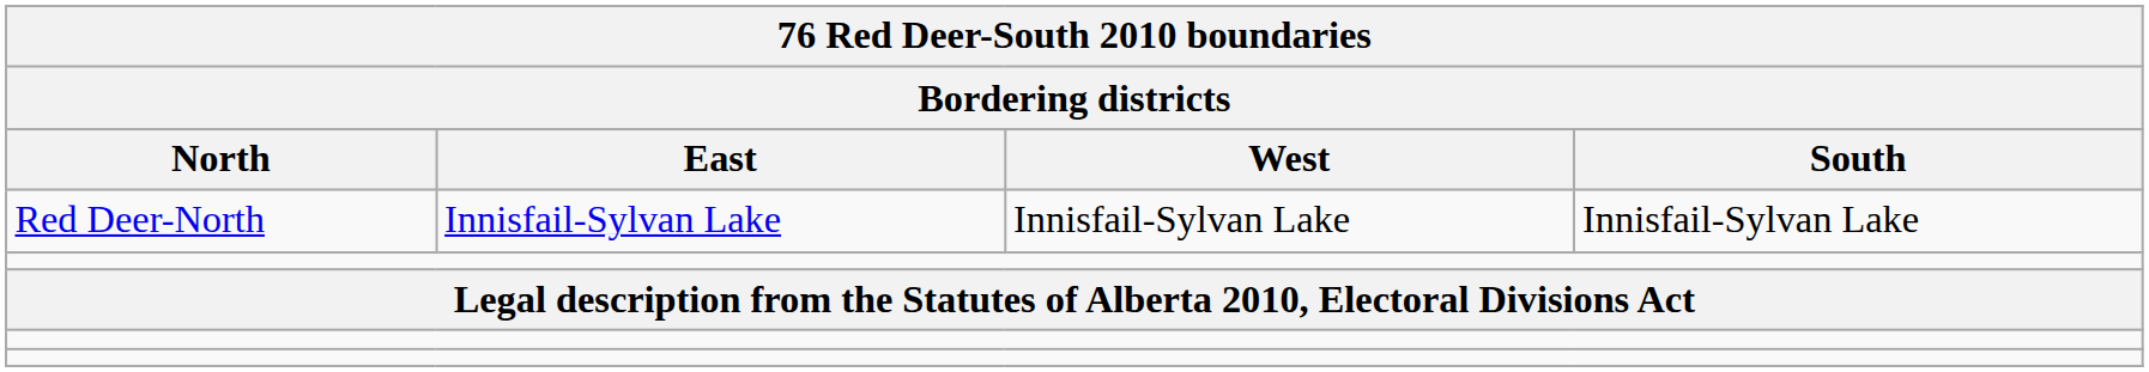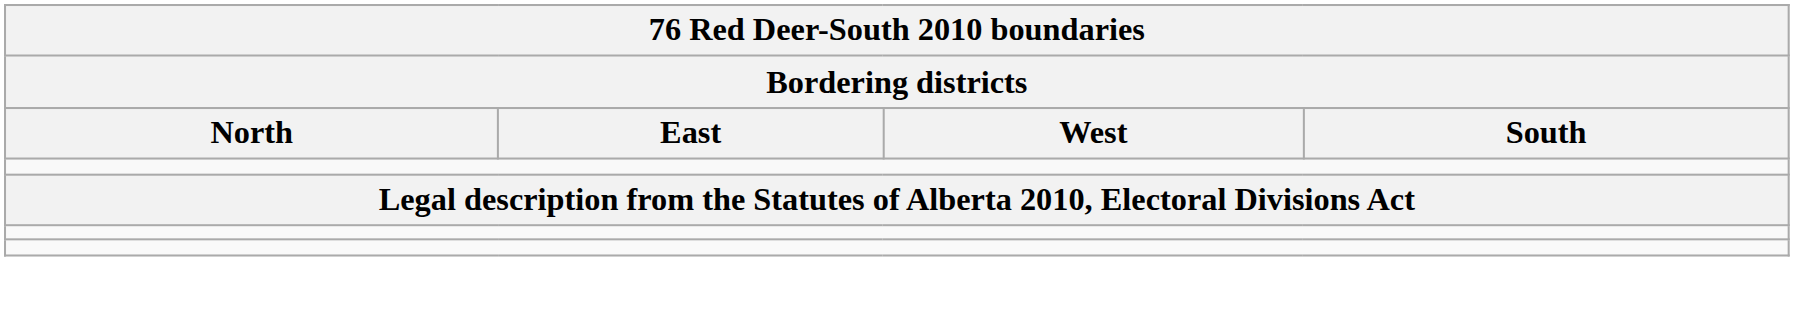 <table class="wikitable collapsible collapsed" style="width:100%;">
 <tr>
 <th colspan=4>76 Red Deer-South 2010 boundaries</th>
 </tr>
 <tr>
 <th colspan=4>Bordering districts</th>
 </tr>
 <tr>
 <th>North</th>
 <th>East</th>
 <th>West</th>
 <th>South</th>
 </tr>
 <tr>
-<td><a href='#'>Red Deer-North</a></td>
-<td><a href='#'>Innisfail-Sylvan Lake</a></td>
-<td>Innisfail-Sylvan Lake</td>
-<td>Innisfail-Sylvan Lake</td>
-</tr>
-<tr>
 <td colspan=4 align=center></td>
 </tr>
 <tr>
 <th colspan=4>Legal description from the Statutes of Alberta 2010, Electoral Divisions Act</th>
 </tr>
 <tr>
 <td colspan=4></td>
 </tr>
 <tr>
 <td colspan=4></td>
 </tr>
 </table>
